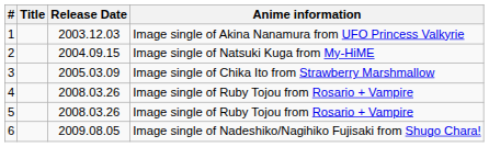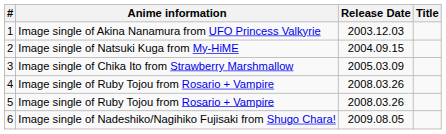 <table class="wikitable">
 <tr>
 <th>#</th>
+<th>Anime information</th>
+<th>Release Date</th>
 <th>Title</th>
-<th>Release Date</th>
-<th>Anime information</th>
 </tr>
 <tr>
 <td>1</td>
+<td>Image single of Akina Nanamura from <a href='#'>UFO Princess Valkyrie</a></td>
+<td align="center">2003.12.03</td>
 <td></td>
-<td align="center">2003.12.03</td>
-<td>Image single of Akina Nanamura from <a href='#'>UFO Princess Valkyrie</a></td>
 </tr>
 <tr>
 <td>2</td>
+<td>Image single of Natsuki Kuga from <a href='#'>My-HiME</a></td>
+<td align="center">2004.09.15</td>
 <td></td>
-<td align="center">2004.09.15</td>
-<td>Image single of Natsuki Kuga from <a href='#'>My-HiME</a></td>
 </tr>
 <tr>
 <td>3</td>
+<td>Image single of Chika Ito from <a href='#'>Strawberry Marshmallow</a></td>
+<td align="center">2005.03.09</td>
 <td></td>
-<td align="center">2005.03.09</td>
-<td>Image single of Chika Ito from <a href='#'>Strawberry Marshmallow</a></td>
 </tr>
 <tr>
 <td>4</td>
+<td>Image single of Ruby Tojou from <a href='#'>Rosario + Vampire</a></td>
+<td align="center">2008.03.26</td>
 <td></td>
-<td align="center">2008.03.26</td>
-<td>Image single of Ruby Tojou from <a href='#'>Rosario + Vampire</a></td>
 </tr>
 <tr>
 <td>5</td>
+<td>Image single of Ruby Tojou from <a href='#'>Rosario + Vampire</a></td>
+<td align="center">2008.03.26</td>
 <td></td>
-<td align="center">2008.03.26</td>
-<td>Image single of Ruby Tojou from <a href='#'>Rosario + Vampire</a></td>
 </tr>
 <tr>
 <td>6</td>
+<td>Image single of Nadeshiko/Nagihiko Fujisaki from <a href='#'>Shugo Chara!</a></td>
+<td align="center">2009.08.05</td>
 <td></td>
-<td align="center">2009.08.05</td>
-<td>Image single of Nadeshiko/Nagihiko Fujisaki from <a href='#'>Shugo Chara!</a></td>
 </tr>
 </table>
